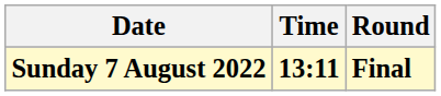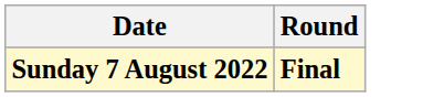 <table class="wikitable">
 <tr>
 <th>Date</th>
-<th>Time</th>
 <th>Round</th>
 </tr>
 <tr>
 <td style=background:lemonchiffon><strong>Sunday 7 August 2022</strong></td>
-<td style=background:lemonchiffon><strong>13:11</strong></td>
 <td style=background:lemonchiffon><strong>Final</strong></td>
 </tr>
 </table>
